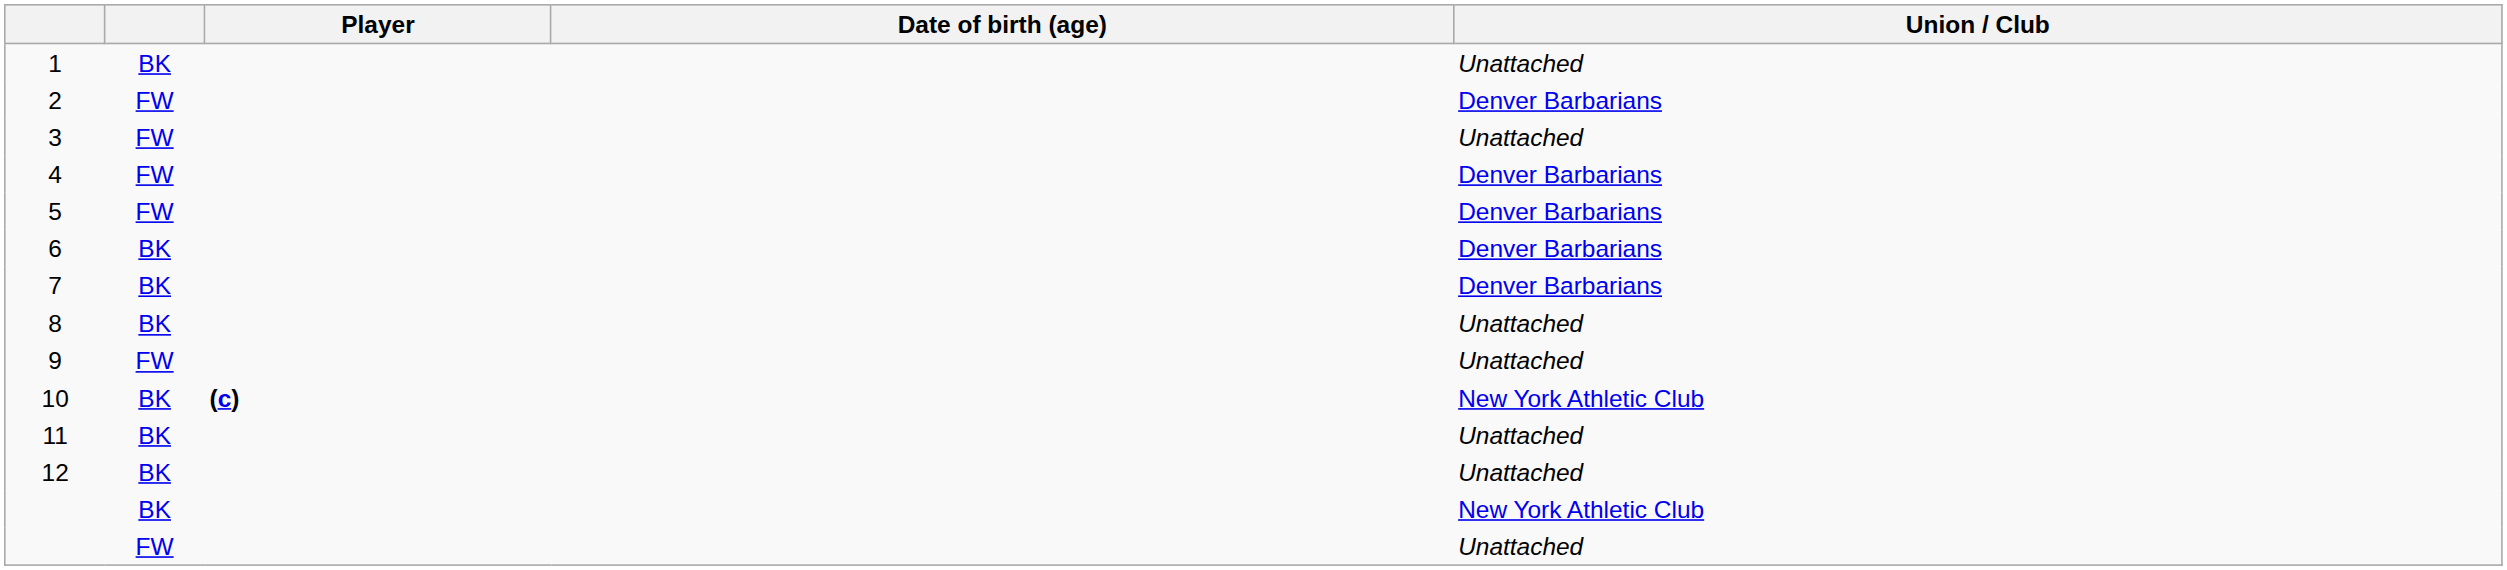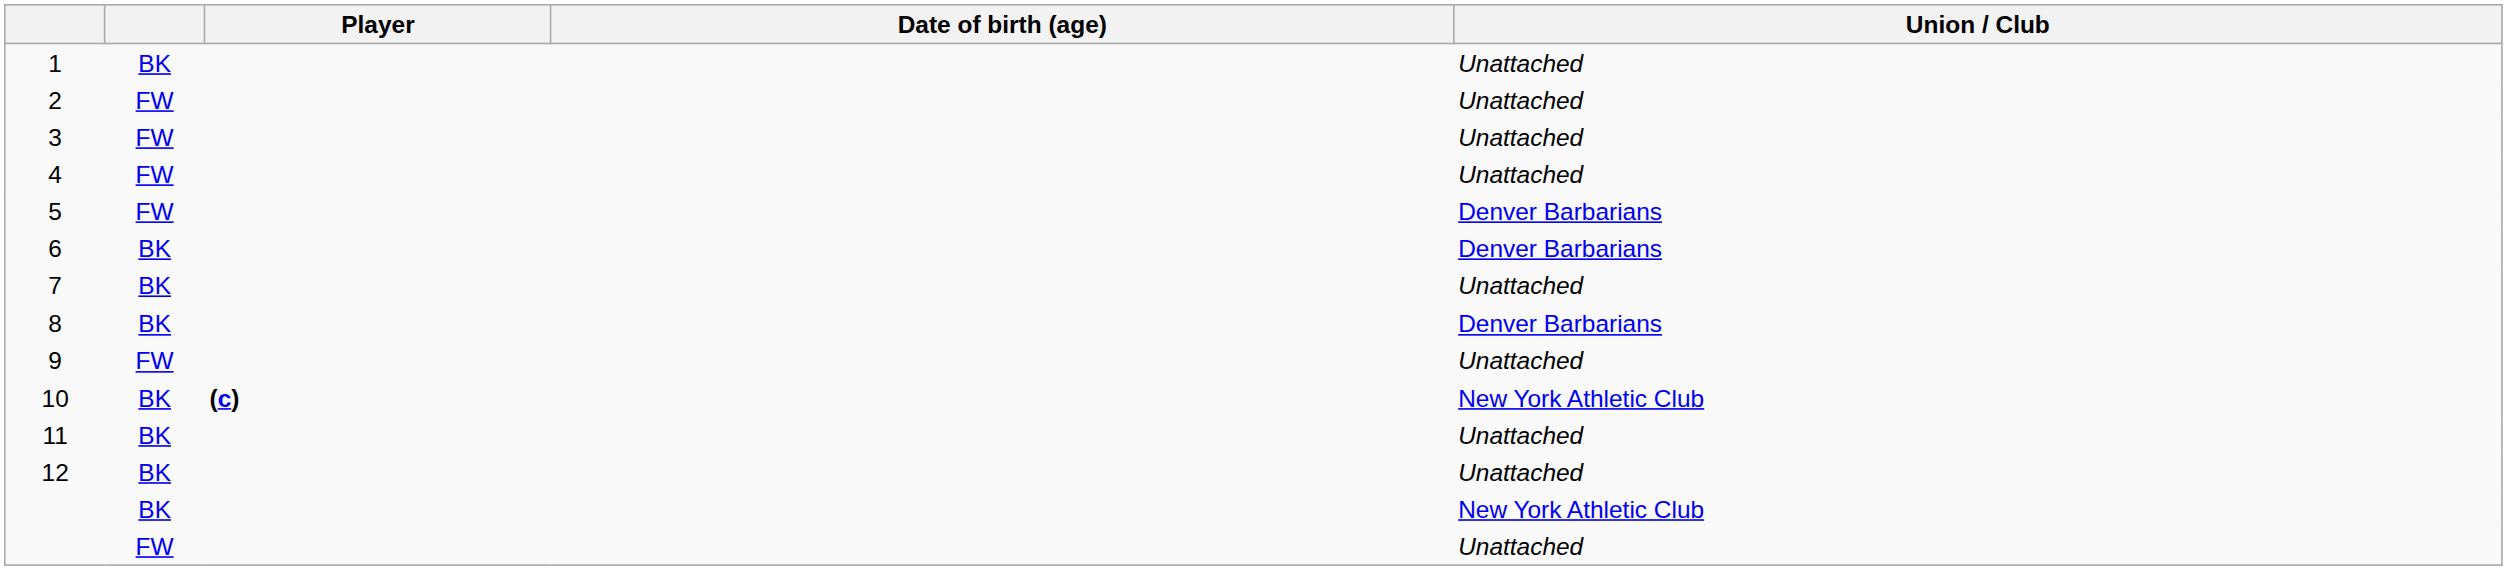 <table class="sortable wikitable plainrowheaders" style="font-size:95%; width: 98%">
 <tr>
 <th scope="col" style="width:4%"></th>
 <th scope="col" style="width:4%"></th>
 <th scope="col">Player</th>
 <th scope="col">Date of birth (age)</th>
 <th scope="col">Union / Club</th>
 </tr>
 <tr>
 <td style="text-align:center; border:0">1</td>
 <td style="text-align:center; border:0"><a href='#'>BK</a></td>
 <td style="text-align:left; border:0"></td>
 <td style="text-align:left; border:0"></td>
 <td style="text-align:left; border:0"><em>Unattached</em></td>
 </tr>
 <tr>
 <td style="text-align:center; border:0">2</td>
 <td style="text-align:center; border:0"><a href='#'>FW</a></td>
 <td style="text-align:left; border:0"></td>
 <td style="text-align:left; border:0"></td>
-<td style="text-align:left; border:0"><a href='#'>Denver Barbarians</a></td>
+<td style="text-align:left; border:0"><em>Unattached</em></td>
 </tr>
 <tr>
 <td style="text-align:center; border:0">3</td>
 <td style="text-align:center; border:0"><a href='#'>FW</a></td>
 <td style="text-align:left; border:0"></td>
 <td style="text-align:left; border:0"></td>
 <td style="text-align:left; border:0"><em>Unattached</em></td>
 </tr>
 <tr>
 <td style="text-align:center; border:0">4</td>
 <td style="text-align:center; border:0"><a href='#'>FW</a></td>
 <td style="text-align:left; border:0"></td>
 <td style="text-align:left; border:0"></td>
-<td style="text-align:left; border:0"><a href='#'>Denver Barbarians</a></td>
+<td style="text-align:left; border:0"><em>Unattached</em></td>
 </tr>
 <tr>
 <td style="text-align:center; border:0">5</td>
 <td style="text-align:center; border:0"><a href='#'>FW</a></td>
 <td style="text-align:left; border:0"></td>
 <td style="text-align:left; border:0"></td>
 <td style="text-align:left; border:0"><a href='#'>Denver Barbarians</a></td>
 </tr>
 <tr>
 <td style="text-align:center; border:0">6</td>
 <td style="text-align:center; border:0"><a href='#'>BK</a></td>
 <td style="text-align:left; border:0"></td>
 <td style="text-align:left; border:0"></td>
 <td style="text-align:left; border:0"><a href='#'>Denver Barbarians</a></td>
 </tr>
 <tr>
 <td style="text-align:center; border:0">7</td>
 <td style="text-align:center; border:0"><a href='#'>BK</a></td>
 <td style="text-align:left; border:0"></td>
 <td style="text-align:left; border:0"></td>
-<td style="text-align:left; border:0"><a href='#'>Denver Barbarians</a></td>
+<td style="text-align:left; border:0"><em>Unattached</em></td>
 </tr>
 <tr>
 <td style="text-align:center; border:0">8</td>
 <td style="text-align:center; border:0"><a href='#'>BK</a></td>
 <td style="text-align:left; border:0"></td>
 <td style="text-align:left; border:0"></td>
-<td style="text-align:left; border:0"><em>Unattached</em></td>
+<td style="text-align:left; border:0"><a href='#'>Denver Barbarians</a></td>
 </tr>
 <tr>
 <td style="text-align:center; border:0">9</td>
 <td style="text-align:center; border:0"><a href='#'>FW</a></td>
 <td style="text-align:left; border:0"></td>
 <td style="text-align:left; border:0"></td>
 <td style="text-align:left; border:0"><em>Unattached</em></td>
 </tr>
 <tr>
 <td style="text-align:center; border:0">10</td>
 <td style="text-align:center; border:0"><a href='#'>BK</a></td>
 <td style="text-align:left; border:0"><strong> (<a href='#'>c</a>)</strong></td>
 <td style="text-align:left; border:0"></td>
 <td style="text-align:left; border:0"><a href='#'>New York Athletic Club</a></td>
 </tr>
 <tr>
 <td style="text-align:center; border:0">11</td>
 <td style="text-align:center; border:0"><a href='#'>BK</a></td>
 <td style="text-align:left; border:0"></td>
 <td style="text-align:left; border:0"></td>
 <td style="text-align:left; border:0"><em>Unattached</em></td>
 </tr>
 <tr>
 <td style="text-align:center; border:0">12</td>
 <td style="text-align:center; border:0"><a href='#'>BK</a></td>
 <td style="text-align:left; border:0"></td>
 <td style="text-align:left; border:0"></td>
 <td style="text-align:left; border:0"><em>Unattached</em></td>
 </tr>
 <tr>
 <td style="text-align:center; border:0"></td>
 <td style="text-align:center; border:0"><a href='#'>BK</a></td>
 <td style="text-align:left; border:0"></td>
 <td style="text-align:left; border:0"></td>
 <td style="text-align:left; border:0"><a href='#'>New York Athletic Club</a></td>
 </tr>
 <tr>
 <td style="text-align:center; border:0"></td>
 <td style="text-align:center; border:0"><a href='#'>FW</a></td>
 <td style="text-align:left; border:0"></td>
 <td style="text-align:left; border:0"></td>
 <td style="text-align:left; border:0"><em>Unattached</em></td>
 </tr>
 </table>
